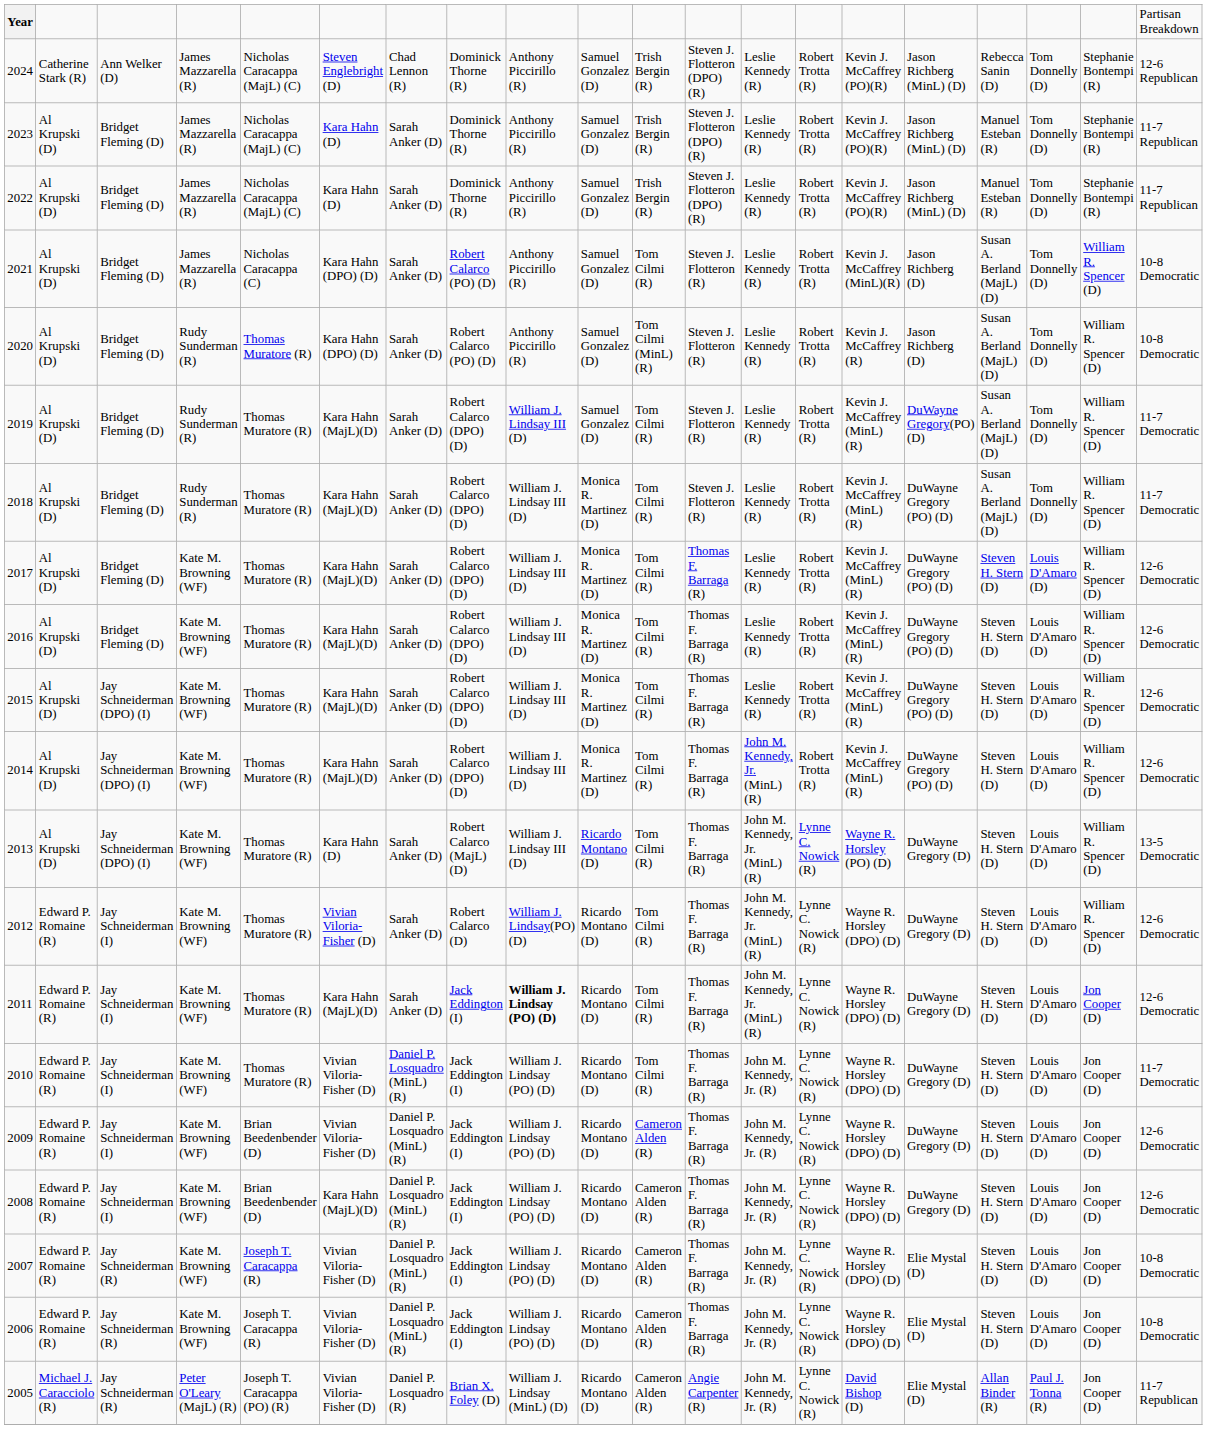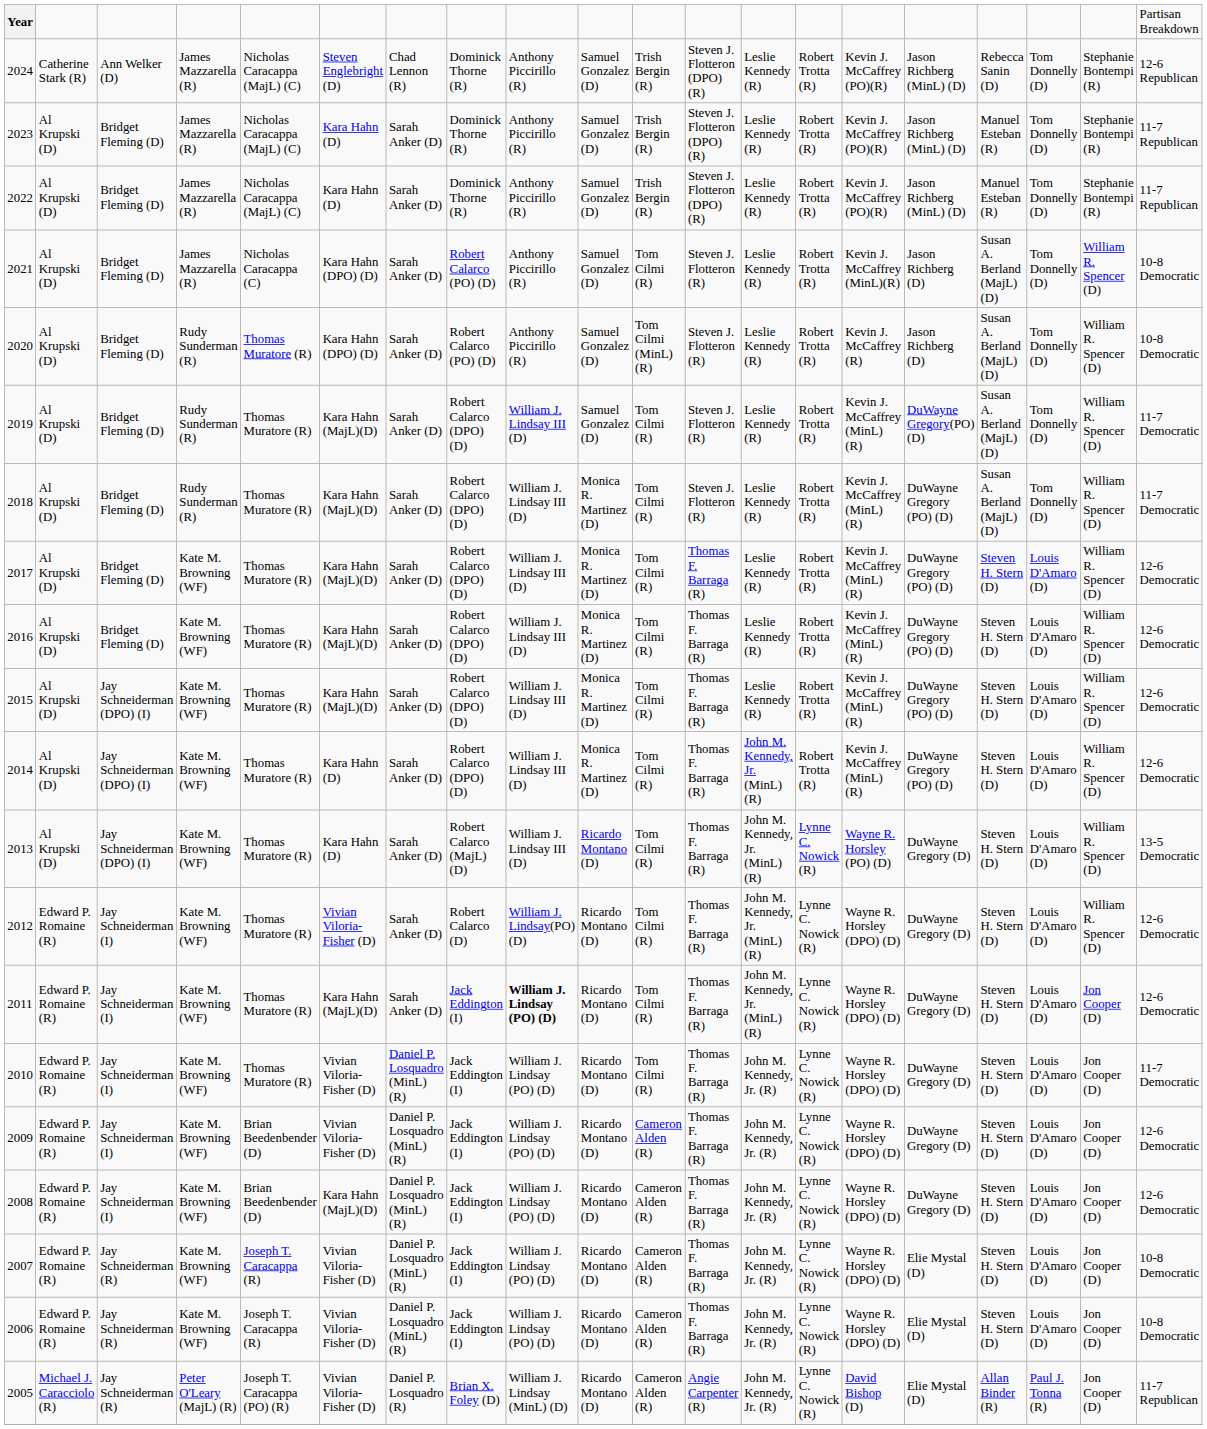 <table class="wikitable sortable mw-collapsible mw-collapsed">
 <tr>
 <th>Year</th>
 <td></td>
 <td></td>
 <td></td>
 <td></td>
 <td></td>
 <td></td>
 <td></td>
 <td></td>
 <td></td>
 <td></td>
 <td></td>
 <td></td>
 <td></td>
 <td></td>
 <td></td>
 <td></td>
 <td></td>
 <td></td>
 <td>Partisan Breakdown</td>
 </tr>
 <tr>
 <td>2024</td>
 <td>Catherine Stark (R)</td>
 <td>Ann Welker (D)</td>
 <td>James Mazzarella (R)</td>
 <td>Nicholas Caracappa (MajL) (C)</td>
 <td><a href='#'>Steven Englebright</a> (D)</td>
 <td>Chad Lennon (R)</td>
 <td>Dominick Thorne (R)</td>
 <td>Anthony Piccirillo (R)</td>
 <td>Samuel Gonzalez (D)</td>
 <td>Trish Bergin (R)</td>
 <td>Steven J. Flotteron (DPO) (R)</td>
 <td>Leslie Kennedy (R)</td>
 <td>Robert Trotta (R)</td>
 <td>Kevin J. McCaffrey (PO)(R)</td>
 <td>Jason Richberg (MinL) (D)</td>
 <td>Rebecca Sanin (D)</td>
 <td>Tom Donnelly (D)</td>
 <td>Stephanie Bontempi (R)</td>
 <td>12-6 Republican</td>
 </tr>
 <tr>
 <td>2023</td>
 <td>Al Krupski (D)</td>
 <td>Bridget Fleming (D)</td>
 <td>James Mazzarella (R)</td>
 <td>Nicholas Caracappa (MajL) (C)</td>
 <td><a href='#'>Kara Hahn</a> (D)</td>
 <td>Sarah Anker (D)</td>
 <td>Dominick Thorne (R)</td>
 <td>Anthony Piccirillo (R)</td>
 <td>Samuel Gonzalez (D)</td>
 <td>Trish Bergin (R)</td>
 <td>Steven J. Flotteron (DPO) (R)</td>
 <td>Leslie Kennedy (R)</td>
 <td>Robert Trotta (R)</td>
 <td>Kevin J. McCaffrey (PO)(R)</td>
 <td>Jason Richberg (MinL) (D)</td>
 <td>Manuel Esteban (R)</td>
 <td>Tom Donnelly (D)</td>
 <td>Stephanie Bontempi (R)</td>
 <td>11-7 Republican</td>
 </tr>
 <tr>
 <td>2022</td>
 <td>Al Krupski (D)</td>
 <td>Bridget Fleming (D)</td>
 <td>James Mazzarella (R)</td>
 <td>Nicholas Caracappa (MajL) (C)</td>
 <td>Kara Hahn (D)</td>
 <td>Sarah Anker (D)</td>
 <td>Dominick Thorne (R)</td>
 <td>Anthony Piccirillo (R)</td>
 <td>Samuel Gonzalez (D)</td>
 <td>Trish Bergin (R)</td>
 <td>Steven J. Flotteron (DPO) (R)</td>
 <td>Leslie Kennedy (R)</td>
 <td>Robert Trotta (R)</td>
 <td>Kevin J. McCaffrey (PO)(R)</td>
 <td>Jason Richberg (MinL) (D)</td>
 <td>Manuel Esteban (R)</td>
 <td>Tom Donnelly (D)</td>
 <td>Stephanie Bontempi (R)</td>
 <td>11-7 Republican</td>
 </tr>
 <tr>
 <td>2021</td>
 <td>Al Krupski (D)</td>
 <td>Bridget Fleming (D)</td>
 <td>James Mazzarella (R)</td>
 <td>Nicholas Caracappa (C)</td>
 <td>Kara Hahn (DPO) (D)</td>
 <td>Sarah Anker (D)</td>
 <td><a href='#'>Robert Calarco</a> (PO) (D)</td>
 <td>Anthony Piccirillo (R)</td>
 <td>Samuel Gonzalez (D)</td>
 <td>Tom Cilmi (R)</td>
 <td>Steven J. Flotteron (R)</td>
 <td>Leslie Kennedy (R)</td>
 <td>Robert Trotta (R)</td>
 <td>Kevin J. McCaffrey (MinL)(R)</td>
 <td>Jason Richberg (D)</td>
 <td>Susan A. Berland (MajL)(D)</td>
 <td>Tom Donnelly (D)</td>
 <td><a href='#'>William R. Spencer</a> (D)</td>
 <td>10-8 Democratic</td>
 </tr>
 <tr>
 <td>2020</td>
 <td>Al Krupski (D)</td>
 <td>Bridget Fleming (D)</td>
 <td>Rudy Sunderman (R)</td>
 <td><a href='#'>Thomas Muratore</a> (R)</td>
 <td>Kara Hahn (DPO) (D)</td>
 <td>Sarah Anker (D)</td>
 <td>Robert Calarco (PO) (D)</td>
 <td>Anthony Piccirillo (R)</td>
 <td>Samuel Gonzalez (D)</td>
 <td>Tom Cilmi (MinL) (R)</td>
 <td>Steven J. Flotteron (R)</td>
 <td>Leslie Kennedy (R)</td>
 <td>Robert Trotta (R)</td>
 <td>Kevin J. McCaffrey (R)</td>
 <td>Jason Richberg (D)</td>
 <td>Susan A. Berland (MajL)(D)</td>
 <td>Tom Donnelly (D)</td>
 <td>William R. Spencer (D)</td>
 <td>10-8 Democratic</td>
 </tr>
 <tr>
 <td>2019</td>
 <td>Al Krupski (D)</td>
 <td>Bridget Fleming (D)</td>
 <td>Rudy Sunderman (R)</td>
 <td>Thomas Muratore (R)</td>
 <td>Kara Hahn (MajL)(D)</td>
 <td>Sarah Anker (D)</td>
 <td>Robert Calarco (DPO) (D)</td>
 <td><a href='#'>William J. Lindsay III</a> (D)</td>
 <td>Samuel Gonzalez (D)</td>
 <td>Tom Cilmi (R)</td>
 <td>Steven J. Flotteron (R)</td>
 <td>Leslie Kennedy (R)</td>
 <td>Robert Trotta (R)</td>
 <td>Kevin J. McCaffrey (MinL) (R)</td>
 <td><a href='#'>DuWayne Gregory</a>(PO) (D)</td>
 <td>Susan A. Berland (MajL)(D)</td>
 <td>Tom Donnelly (D)</td>
 <td>William R. Spencer (D)</td>
 <td>11-7 Democratic</td>
 </tr>
 <tr>
 <td>2018</td>
 <td>Al Krupski (D)</td>
 <td>Bridget Fleming (D)</td>
 <td>Rudy Sunderman (R)</td>
 <td>Thomas Muratore (R)</td>
 <td>Kara Hahn (MajL)(D)</td>
 <td>Sarah Anker (D)</td>
 <td>Robert Calarco (DPO) (D)</td>
 <td>William J. Lindsay III (D)</td>
 <td>Monica R. Martinez (D)</td>
 <td>Tom Cilmi (R)</td>
 <td>Steven J. Flotteron (R)</td>
 <td>Leslie Kennedy (R)</td>
 <td>Robert Trotta (R)</td>
 <td>Kevin J. McCaffrey (MinL) (R)</td>
 <td>DuWayne Gregory (PO) (D)</td>
 <td>Susan A. Berland (MajL) (D)</td>
 <td>Tom Donnelly (D)</td>
 <td>William R. Spencer (D)</td>
 <td>11-7 Democratic</td>
 </tr>
 <tr>
 <td>2017</td>
 <td>Al Krupski (D)</td>
 <td>Bridget Fleming (D)</td>
 <td>Kate M. Browning (WF)</td>
 <td>Thomas Muratore (R)</td>
 <td>Kara Hahn (MajL)(D)</td>
 <td>Sarah Anker (D)</td>
 <td>Robert Calarco (DPO) (D)</td>
 <td>William J. Lindsay III (D)</td>
 <td>Monica R. Martinez (D)</td>
 <td>Tom Cilmi (R)</td>
 <td><a href='#'>Thomas F. Barraga</a> (R)</td>
 <td>Leslie Kennedy (R)</td>
 <td>Robert Trotta (R)</td>
 <td>Kevin J. McCaffrey (MinL) (R)</td>
 <td>DuWayne Gregory (PO) (D)</td>
 <td><a href='#'>Steven H. Stern</a> (D)</td>
 <td><a href='#'>Louis D'Amaro</a> (D)</td>
 <td>William R. Spencer (D)</td>
 <td>12-6 Democratic</td>
 </tr>
 <tr>
 <td>2016</td>
 <td>Al Krupski (D)</td>
 <td>Bridget Fleming (D)</td>
 <td>Kate M. Browning (WF)</td>
 <td>Thomas Muratore (R)</td>
 <td>Kara Hahn (MajL)(D)</td>
 <td>Sarah Anker (D)</td>
 <td>Robert Calarco (DPO) (D)</td>
 <td>William J. Lindsay III (D)</td>
 <td>Monica R. Martinez (D)</td>
 <td>Tom Cilmi (R)</td>
 <td>Thomas F. Barraga (R)</td>
 <td>Leslie Kennedy (R)</td>
 <td>Robert Trotta (R)</td>
 <td>Kevin J. McCaffrey (MinL) (R)</td>
 <td>DuWayne Gregory (PO) (D)</td>
 <td>Steven H. Stern (D)</td>
 <td>Louis D'Amaro (D)</td>
 <td>William R. Spencer (D)</td>
 <td>12-6 Democratic</td>
 </tr>
 <tr>
 <td>2015</td>
 <td>Al Krupski (D)</td>
 <td>Jay Schneiderman (DPO) (I)</td>
 <td>Kate M. Browning (WF)</td>
 <td>Thomas Muratore (R)</td>
 <td>Kara Hahn (MajL)(D)</td>
 <td>Sarah Anker (D)</td>
 <td>Robert Calarco (DPO) (D)</td>
 <td>William J. Lindsay III (D)</td>
 <td>Monica R. Martinez (D)</td>
 <td>Tom Cilmi (R)</td>
 <td>Thomas F. Barraga (R)</td>
 <td>Leslie Kennedy (R)</td>
 <td>Robert Trotta (R)</td>
 <td>Kevin J. McCaffrey (MinL) (R)</td>
 <td>DuWayne Gregory (PO) (D)</td>
 <td>Steven H. Stern (D)</td>
 <td>Louis D'Amaro (D)</td>
 <td>William R. Spencer (D)</td>
 <td>12-6 Democratic</td>
 </tr>
 <tr>
 <td>2014</td>
 <td>Al Krupski (D)</td>
 <td>Jay Schneiderman (DPO) (I)</td>
 <td>Kate M. Browning (WF)</td>
 <td>Thomas Muratore (R)</td>
-<td>Kara Hahn (MajL)(D)</td>
+<td>Kara Hahn (D)</td>
 <td>Sarah Anker (D)</td>
 <td>Robert Calarco (DPO) (D)</td>
 <td>William J. Lindsay III (D)</td>
 <td>Monica R. Martinez (D)</td>
 <td>Tom Cilmi (R)</td>
 <td>Thomas F. Barraga (R)</td>
 <td><a href='#'>John M. Kennedy, Jr.</a> (MinL) (R)</td>
 <td>Robert Trotta (R)</td>
 <td>Kevin J. McCaffrey (MinL) (R)</td>
 <td>DuWayne Gregory (PO) (D)</td>
 <td>Steven H. Stern (D)</td>
 <td>Louis D'Amaro (D)</td>
 <td>William R. Spencer (D)</td>
 <td>12-6 Democratic</td>
 </tr>
 <tr>
 <td>2013</td>
 <td>Al Krupski (D)</td>
 <td>Jay Schneiderman (DPO) (I)</td>
 <td>Kate M. Browning (WF)</td>
 <td>Thomas Muratore (R)</td>
 <td>Kara Hahn (D)</td>
 <td>Sarah Anker (D)</td>
 <td>Robert Calarco (MajL) (D)</td>
 <td>William J. Lindsay III (D)</td>
 <td><a href='#'>Ricardo Montano</a> (D)</td>
 <td>Tom Cilmi (R)</td>
 <td>Thomas F. Barraga (R)</td>
 <td>John M. Kennedy, Jr. (MinL) (R)</td>
 <td><a href='#'>Lynne C. Nowick</a> (R)</td>
 <td><a href='#'>Wayne R. Horsley</a> (PO) (D)</td>
 <td>DuWayne Gregory (D)</td>
 <td>Steven H. Stern (D)</td>
 <td>Louis D'Amaro (D)</td>
 <td>William R. Spencer (D)</td>
 <td>13-5 Democratic</td>
 </tr>
 <tr>
 <td>2012</td>
 <td>Edward P. Romaine (R)</td>
 <td>Jay Schneiderman (I)</td>
 <td>Kate M. Browning (WF)</td>
 <td>Thomas Muratore (R)</td>
 <td><a href='#'>Vivian Viloria-Fisher</a> (D)</td>
 <td>Sarah Anker (D)</td>
 <td>Robert Calarco (D)</td>
 <td><a href='#'>William J. Lindsay</a>(PO) (D)</td>
 <td>Ricardo Montano (D)</td>
 <td>Tom Cilmi (R)</td>
 <td>Thomas F. Barraga (R)</td>
 <td>John M. Kennedy, Jr. (MinL) (R)</td>
 <td>Lynne C. Nowick (R)</td>
 <td>Wayne R. Horsley (DPO) (D)</td>
 <td>DuWayne Gregory (D)</td>
 <td>Steven H. Stern (D)</td>
 <td>Louis D'Amaro (D)</td>
 <td>William R. Spencer (D)</td>
 <td>12-6 Democratic</td>
 </tr>
 <tr>
 <td>2011</td>
 <td>Edward P. Romaine (R)</td>
 <td>Jay Schneiderman (I)</td>
 <td>Kate M. Browning (WF)</td>
 <td>Thomas Muratore (R)</td>
 <td>Kara Hahn (MajL)(D)</td>
 <td>Sarah Anker (D)</td>
 <td><a href='#'>Jack Eddington</a> (I)</td>
 <td><strong>William J. Lindsay (PO) (D)</strong></td>
 <td>Ricardo Montano (D)</td>
 <td>Tom Cilmi (R)</td>
 <td>Thomas F. Barraga (R)</td>
 <td>John M. Kennedy, Jr. (MinL) (R)</td>
 <td>Lynne C. Nowick (R)</td>
 <td>Wayne R. Horsley (DPO) (D)</td>
 <td>DuWayne Gregory (D)</td>
 <td>Steven H. Stern (D)</td>
 <td>Louis D'Amaro (D)</td>
 <td><a href='#'>Jon Cooper</a> (D)</td>
 <td>12-6 Democratic</td>
 </tr>
 <tr>
 <td>2010</td>
 <td>Edward P. Romaine (R)</td>
 <td>Jay Schneiderman (I)</td>
 <td>Kate M. Browning (WF)</td>
 <td>Thomas Muratore (R)</td>
 <td>Vivian Viloria-Fisher (D)</td>
 <td><a href='#'>Daniel P. Losquadro</a> (MinL) (R)</td>
 <td>Jack Eddington (I)</td>
 <td>William J. Lindsay (PO) (D)</td>
 <td>Ricardo Montano (D)</td>
 <td>Tom Cilmi (R)</td>
 <td>Thomas F. Barraga (R)</td>
 <td>John M. Kennedy, Jr. (R)</td>
 <td>Lynne C. Nowick (R)</td>
 <td>Wayne R. Horsley (DPO) (D)</td>
 <td>DuWayne Gregory (D)</td>
 <td>Steven H. Stern (D)</td>
 <td>Louis D'Amaro (D)</td>
 <td>Jon Cooper (D)</td>
 <td>11-7 Democratic</td>
 </tr>
 <tr>
 <td>2009</td>
 <td>Edward P. Romaine (R)</td>
 <td>Jay Schneiderman (I)</td>
 <td>Kate M. Browning (WF)</td>
 <td>Brian Beedenbender (D)</td>
 <td>Vivian Viloria-Fisher (D)</td>
 <td>Daniel P. Losquadro (MinL) (R)</td>
 <td>Jack Eddington (I)</td>
 <td>William J. Lindsay (PO) (D)</td>
 <td>Ricardo Montano (D)</td>
 <td><a href='#'>Cameron Alden</a> (R)</td>
 <td>Thomas F. Barraga (R)</td>
 <td>John M. Kennedy, Jr. (R)</td>
 <td>Lynne C. Nowick (R)</td>
 <td>Wayne R. Horsley (DPO) (D)</td>
 <td>DuWayne Gregory (D)</td>
 <td>Steven H. Stern (D)</td>
 <td>Louis D'Amaro (D)</td>
 <td>Jon Cooper (D)</td>
 <td>12-6 Democratic</td>
 </tr>
 <tr>
 <td>2008</td>
 <td>Edward P. Romaine (R)</td>
 <td>Jay Schneiderman (I)</td>
 <td>Kate M. Browning (WF)</td>
 <td>Brian Beedenbender (D)</td>
 <td>Kara Hahn (MajL)(D)</td>
 <td>Daniel P. Losquadro (MinL) (R)</td>
 <td>Jack Eddington (I)</td>
 <td>William J. Lindsay (PO) (D)</td>
 <td>Ricardo Montano (D)</td>
 <td>Cameron Alden (R)</td>
 <td>Thomas F. Barraga (R)</td>
 <td>John M. Kennedy, Jr. (R)</td>
 <td>Lynne C. Nowick (R)</td>
 <td>Wayne R. Horsley (DPO) (D)</td>
 <td>DuWayne Gregory (D)</td>
 <td>Steven H. Stern (D)</td>
 <td>Louis D'Amaro (D)</td>
 <td>Jon Cooper (D)</td>
 <td>12-6 Democratic</td>
 </tr>
 <tr>
 <td>2007</td>
 <td>Edward P. Romaine (R)</td>
 <td>Jay Schneiderman (R)</td>
 <td>Kate M. Browning (WF)</td>
 <td><a href='#'>Joseph T. Caracappa</a> (R)</td>
 <td>Vivian Viloria-Fisher (D)</td>
 <td>Daniel P. Losquadro (MinL) (R)</td>
 <td>Jack Eddington (I)</td>
 <td>William J. Lindsay (PO) (D)</td>
 <td>Ricardo Montano (D)</td>
 <td>Cameron Alden (R)</td>
 <td>Thomas F. Barraga (R)</td>
 <td>John M. Kennedy, Jr. (R)</td>
 <td>Lynne C. Nowick (R)</td>
 <td>Wayne R. Horsley (DPO) (D)</td>
 <td>Elie Mystal (D)</td>
 <td>Steven H. Stern (D)</td>
 <td>Louis D'Amaro (D)</td>
 <td>Jon Cooper (D)</td>
 <td>10-8 Democratic</td>
 </tr>
 <tr>
 <td>2006</td>
 <td>Edward P. Romaine (R)</td>
 <td>Jay Schneiderman (R)</td>
 <td>Kate M. Browning (WF)</td>
 <td>Joseph T. Caracappa (R)</td>
 <td>Vivian Viloria-Fisher (D)</td>
 <td>Daniel P. Losquadro (MinL) (R)</td>
 <td>Jack Eddington (I)</td>
 <td>William J. Lindsay (PO) (D)</td>
 <td>Ricardo Montano (D)</td>
 <td>Cameron Alden (R)</td>
 <td>Thomas F. Barraga (R)</td>
 <td>John M. Kennedy, Jr. (R)</td>
 <td>Lynne C. Nowick (R)</td>
 <td>Wayne R. Horsley (DPO) (D)</td>
 <td>Elie Mystal (D)</td>
 <td>Steven H. Stern (D)</td>
 <td>Louis D'Amaro (D)</td>
 <td>Jon Cooper (D)</td>
 <td>10-8 Democratic</td>
 </tr>
 <tr>
 <td>2005</td>
 <td><a href='#'>Michael J. Caracciolo</a> (R)</td>
 <td>Jay Schneiderman (R)</td>
 <td><a href='#'>Peter O'Leary</a> (MajL) (R)</td>
 <td>Joseph T. Caracappa (PO) (R)</td>
 <td>Vivian Viloria-Fisher (D)</td>
 <td>Daniel P. Losquadro (R)</td>
 <td><a href='#'>Brian X. Foley</a> (D)</td>
 <td>William J. Lindsay (MinL) (D)</td>
 <td>Ricardo Montano (D)</td>
 <td>Cameron Alden (R)</td>
 <td><a href='#'>Angie Carpenter</a> (R)</td>
 <td>John M. Kennedy, Jr. (R)</td>
 <td>Lynne C. Nowick (R)</td>
 <td><a href='#'>David Bishop</a> (D)</td>
 <td>Elie Mystal (D)</td>
 <td><a href='#'>Allan Binder</a> (R)</td>
 <td><a href='#'>Paul J. Tonna</a> (R)</td>
 <td>Jon Cooper (D)</td>
 <td>11-7 Republican</td>
 </tr>
 <tr>
 </tr>
 </table>
